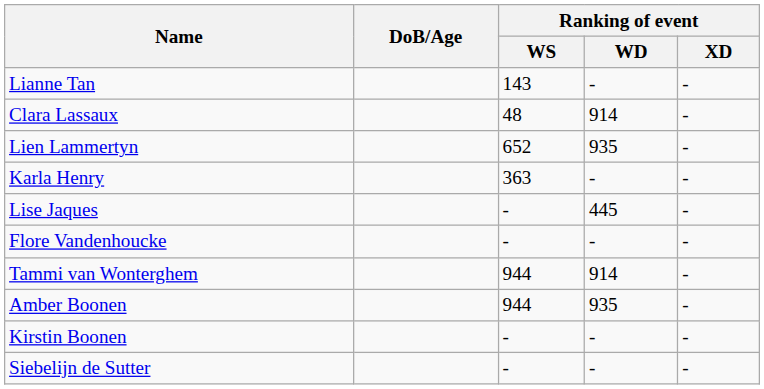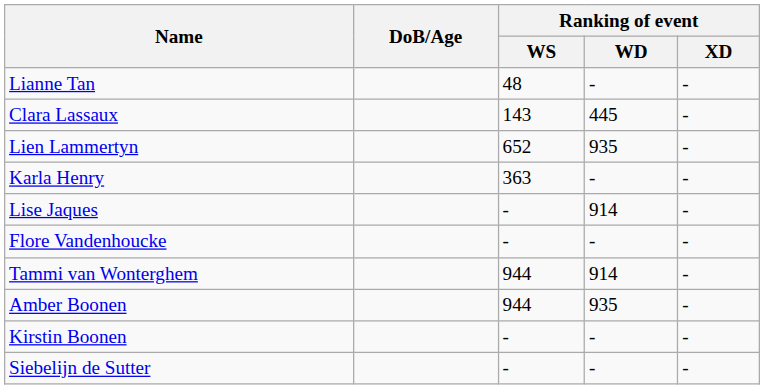 <table class="wikitable" style="width:600px; font-size:95%;">
 <tr>
 <th rowspan="2" align="left">Name</th>
 <th rowspan="2" align="left">DoB/Age</th>
 <th colspan="3" align="center">Ranking of event</th>
 </tr>
 <tr>
 <th align="center">WS</th>
 <th>WD</th>
 <th align="center">XD</th>
 </tr>
 <tr>
 <td><a href='#'>Lianne Tan</a></td>
 <td></td>
-<td>143</td>
+<td>48</td>
 <td>-</td>
 <td>-</td>
 </tr>
 <tr>
 <td><a href='#'>Clara Lassaux</a></td>
 <td></td>
-<td>48</td>
-<td>914</td>
+<td>143</td>
+<td>445</td>
 <td>-</td>
 </tr>
 <tr>
 <td><a href='#'>Lien Lammertyn</a></td>
 <td></td>
 <td>652</td>
 <td>935</td>
 <td>-</td>
 </tr>
 <tr>
 <td><a href='#'>Karla Henry</a></td>
 <td></td>
 <td>363</td>
 <td>-</td>
 <td>-</td>
 </tr>
 <tr>
 <td><a href='#'>Lise Jaques</a></td>
 <td></td>
 <td>-</td>
-<td>445</td>
+<td>914</td>
 <td>-</td>
 </tr>
 <tr>
 <td><a href='#'>Flore Vandenhoucke</a></td>
 <td></td>
 <td>-</td>
 <td>-</td>
 <td>-</td>
 </tr>
 <tr>
 <td><a href='#'>Tammi van Wonterghem</a></td>
 <td></td>
 <td>944</td>
 <td>914</td>
 <td>-</td>
 </tr>
 <tr>
 <td><a href='#'>Amber Boonen</a></td>
 <td></td>
 <td>944</td>
 <td>935</td>
 <td>-</td>
 </tr>
 <tr>
 <td><a href='#'>Kirstin Boonen</a></td>
 <td></td>
 <td>-</td>
 <td>-</td>
 <td>-</td>
 </tr>
 <tr>
 <td><a href='#'>Siebelijn de Sutter</a></td>
 <td></td>
 <td>-</td>
 <td>-</td>
 <td>-</td>
 </tr>
 </table>
